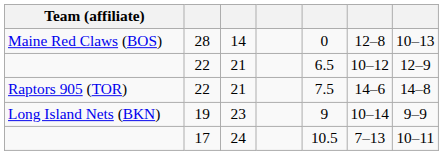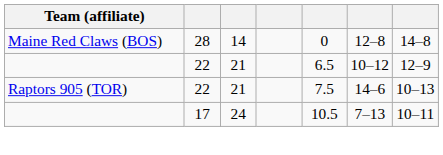 <table class="wikitable" style="text-align:center">
 <tr>
 <th style="width:180px">Team (affiliate)</th>
 <th style="width:30px"></th>
 <th style="width:30px"></th>
 <th style="width:40px"></th>
 <th style="width:40px"></th>
 <th style="width:40px"></th>
 <th style="width:40px"></th>
 </tr>
 <tr>
 <td align=left><a href='#'>Maine Red Claws</a> (<a href='#'>BOS</a>)</td>
 <td>28</td>
 <td>14</td>
 <td></td>
 <td>0</td>
 <td>12–8</td>
-<td>10–13</td>
+<td>14–8</td>
 </tr>
 <tr>
 <td align=left></td>
 <td>22</td>
 <td>21</td>
 <td></td>
 <td>6.5</td>
 <td>10–12</td>
 <td>12–9</td>
 </tr>
 <tr>
 <td align=left><a href='#'>Raptors 905</a> (<a href='#'>TOR</a>)</td>
 <td>22</td>
 <td>21</td>
 <td></td>
 <td>7.5</td>
 <td>14–6</td>
-<td>14–8</td>
-</tr>
-<tr>
-<td align=left><a href='#'>Long Island Nets</a> (<a href='#'>BKN</a>)</td>
-<td>19</td>
-<td>23</td>
-<td></td>
-<td>9</td>
-<td>10–14</td>
-<td>9–9</td>
+<td>10–13</td>
 </tr>
 <tr>
 <td align=left></td>
 <td>17</td>
 <td>24</td>
 <td></td>
 <td>10.5</td>
 <td>7–13</td>
 <td>10–11</td>
 </tr>
 </table>
